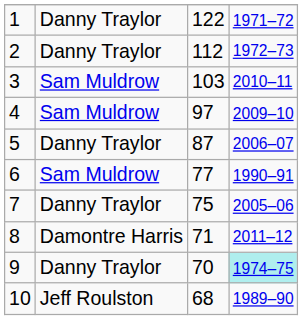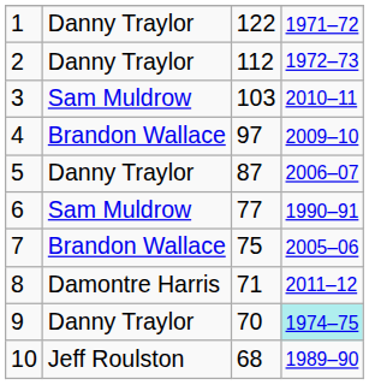 <table class="wikitable">
 <tr>
 </tr>
 <tr>
 <td>1</td>
 <td>Danny Traylor</td>
 <td>122</td>
 <td style="font-size:80%;"><a href='#'>1971–72</a></td>
 </tr>
 <tr>
 <td>2</td>
 <td>Danny Traylor</td>
 <td>112</td>
 <td style="font-size:80%;"><a href='#'>1972–73</a></td>
 </tr>
 <tr>
 <td>3</td>
 <td><a href='#'>Sam Muldrow</a></td>
 <td>103</td>
 <td style="font-size:80%;"><a href='#'>2010–11</a></td>
 </tr>
 <tr>
 <td>4</td>
-<td><a href='#'>Sam Muldrow</a></td>
+<td><a href='#'>Brandon Wallace</a></td>
 <td>97</td>
 <td style="font-size:80%;"><a href='#'>2009–10</a></td>
 </tr>
 <tr>
 <td>5</td>
 <td>Danny Traylor</td>
 <td>87</td>
 <td style="font-size:80%;"><a href='#'>2006–07</a></td>
 </tr>
 <tr>
 <td>6</td>
 <td><a href='#'>Sam Muldrow</a></td>
 <td>77</td>
 <td style="font-size:80%;"><a href='#'>1990–91</a></td>
 </tr>
 <tr>
 <td>7</td>
-<td>Danny Traylor</td>
+<td><a href='#'>Brandon Wallace</a></td>
 <td>75</td>
 <td style="font-size:80%;"><a href='#'>2005–06</a></td>
 </tr>
 <tr>
 <td>8</td>
 <td>Damontre Harris</td>
 <td>71</td>
 <td style="font-size:80%;"><a href='#'>2011–12</a></td>
 </tr>
 <tr>
 <td>9</td>
 <td>Danny Traylor</td>
 <td>70</td>
 <td style="background: paleturquoise; font-size:80%;"><a href='#'>1974–75</a></td>
 </tr>
 <tr>
 <td>10</td>
 <td>Jeff Roulston</td>
 <td>68</td>
 <td style="font-size:80%;"><a href='#'>1989–90</a></td>
 </tr>
 </table>
